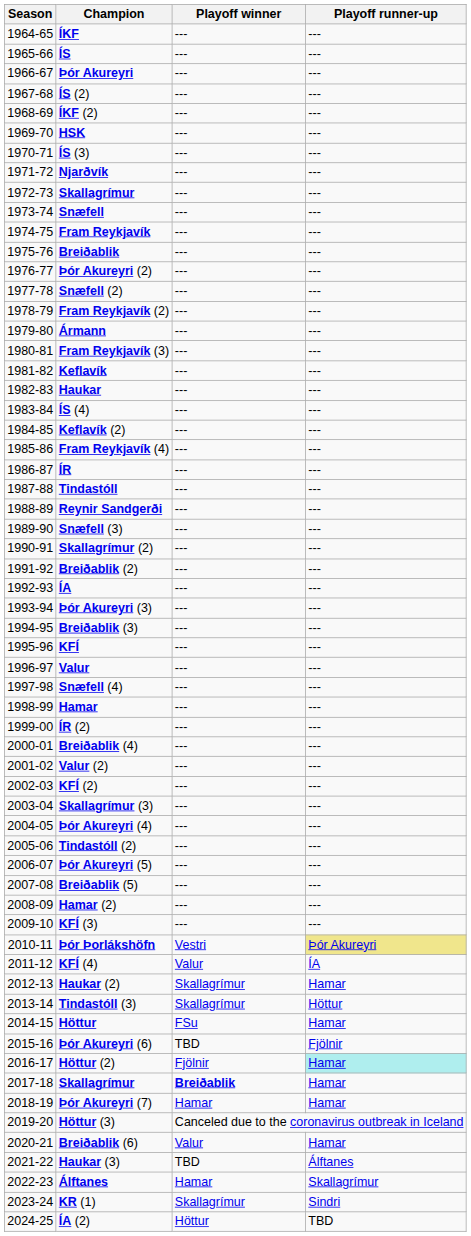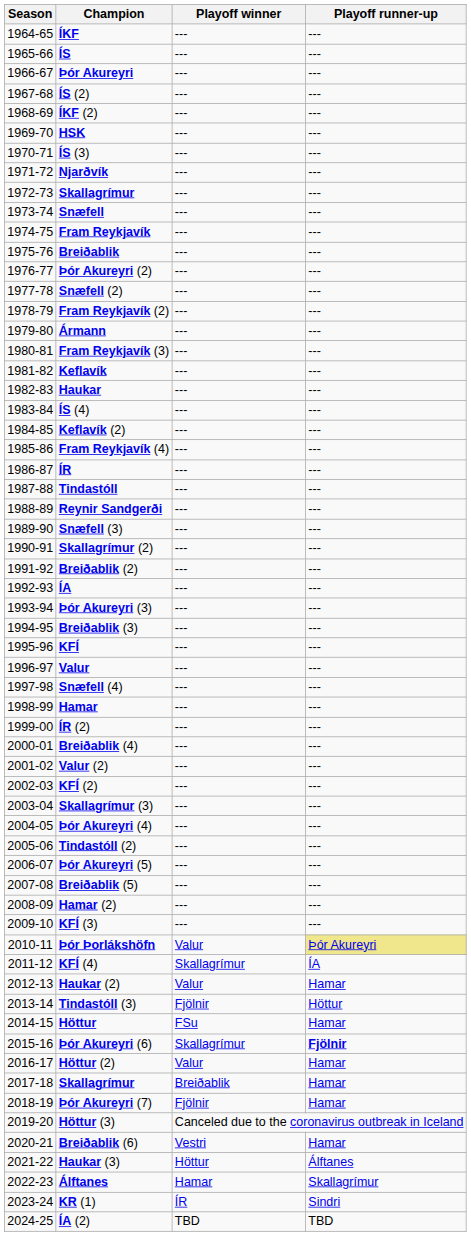 <table class="wikitable">
 <tr>
 <th>Season</th>
 <th>Champion</th>
 <th>Playoff winner</th>
 <th>Playoff runner-up</th>
 </tr>
 <tr>
 <td style="text-align:center;">1964-65</td>
 <td><strong><a href='#'>ÍKF</a></strong></td>
 <td>---</td>
 <td>---</td>
 </tr>
 <tr>
 <td style="text-align:center;">1965-66</td>
 <td><strong><a href='#'>ÍS</a></strong></td>
 <td>---</td>
 <td>---</td>
 </tr>
 <tr>
 <td style="text-align:center;">1966-67</td>
 <td><strong><a href='#'>Þór Akureyri</a></strong></td>
 <td>---</td>
 <td>---</td>
 </tr>
 <tr>
 <td style="text-align:center;">1967-68</td>
 <td><strong><a href='#'>ÍS</a></strong> (2)</td>
 <td>---</td>
 <td>---</td>
 </tr>
 <tr>
 <td style="text-align:center;">1968-69</td>
 <td><strong><a href='#'>ÍKF</a></strong> (2)</td>
 <td>---</td>
 <td>---</td>
 </tr>
 <tr>
 <td style="text-align:center;">1969-70</td>
 <td><strong><a href='#'>HSK</a></strong></td>
 <td>---</td>
 <td>---</td>
 </tr>
 <tr>
 <td style="text-align:center;">1970-71</td>
 <td><strong><a href='#'>ÍS</a></strong> (3)</td>
 <td>---</td>
 <td>---</td>
 </tr>
 <tr>
 <td style="text-align:center;">1971-72</td>
 <td><strong><a href='#'>Njarðvík</a></strong></td>
 <td>---</td>
 <td>---</td>
 </tr>
 <tr>
 <td style="text-align:center;">1972-73</td>
 <td><strong><a href='#'>Skallagrímur</a></strong></td>
 <td>---</td>
 <td>---</td>
 </tr>
 <tr>
 <td style="text-align:center;">1973-74</td>
 <td><strong><a href='#'>Snæfell</a></strong></td>
 <td>---</td>
 <td>---</td>
 </tr>
 <tr>
 <td style="text-align:center;">1974-75</td>
 <td><strong><a href='#'>Fram Reykjavík</a></strong></td>
 <td>---</td>
 <td>---</td>
 </tr>
 <tr>
 <td style="text-align:center;">1975-76</td>
 <td><strong><a href='#'>Breiðablik</a></strong></td>
 <td>---</td>
 <td>---</td>
 </tr>
 <tr>
 <td style="text-align:center;">1976-77</td>
 <td><strong><a href='#'>Þór Akureyri</a></strong> (2)</td>
 <td>---</td>
 <td>---</td>
 </tr>
 <tr>
 <td style="text-align:center;">1977-78</td>
 <td><strong><a href='#'>Snæfell</a></strong> (2)</td>
 <td>---</td>
 <td>---</td>
 </tr>
 <tr>
 <td style="text-align:center;">1978-79</td>
 <td><strong><a href='#'>Fram Reykjavík</a></strong> (2)</td>
 <td>---</td>
 <td>---</td>
 </tr>
 <tr>
 <td style="text-align:center;">1979-80</td>
 <td><strong><a href='#'>Ármann</a></strong></td>
 <td>---</td>
 <td>---</td>
 </tr>
 <tr>
 <td style="text-align:center;">1980-81</td>
 <td><strong><a href='#'>Fram Reykjavík</a></strong> (3)</td>
 <td>---</td>
 <td>---</td>
 </tr>
 <tr>
 <td style="text-align:center;">1981-82</td>
 <td><strong><a href='#'>Keflavík</a></strong></td>
 <td>---</td>
 <td>---</td>
 </tr>
 <tr>
 <td style="text-align:center;">1982-83</td>
 <td><strong><a href='#'>Haukar</a></strong></td>
 <td>---</td>
 <td>---</td>
 </tr>
 <tr>
 <td style="text-align:center;">1983-84</td>
 <td><strong><a href='#'>ÍS</a></strong> (4)</td>
 <td>---</td>
 <td>---</td>
 </tr>
 <tr>
 <td style="text-align:center;">1984-85</td>
 <td><strong><a href='#'>Keflavík</a></strong> (2)</td>
 <td>---</td>
 <td>---</td>
 </tr>
 <tr>
 <td style="text-align:center;">1985-86</td>
 <td><strong><a href='#'>Fram Reykjavík</a></strong> (4)</td>
 <td>---</td>
 <td>---</td>
 </tr>
 <tr>
 <td style="text-align:center;">1986-87</td>
 <td><strong><a href='#'>ÍR</a></strong></td>
 <td>---</td>
 <td>---</td>
 </tr>
 <tr>
 <td style="text-align:center;">1987-88</td>
 <td><strong><a href='#'>Tindastóll</a></strong></td>
 <td>---</td>
 <td>---</td>
 </tr>
 <tr>
 <td style="text-align:center;">1988-89</td>
 <td><strong><a href='#'>Reynir Sandgerði</a></strong></td>
 <td>---</td>
 <td>---</td>
 </tr>
 <tr>
 <td style="text-align:center;">1989-90</td>
 <td><strong><a href='#'>Snæfell</a></strong> (3)</td>
 <td>---</td>
 <td>---</td>
 </tr>
 <tr>
 <td style="text-align:center;">1990-91</td>
 <td><strong><a href='#'>Skallagrímur</a></strong> (2)</td>
 <td>---</td>
 <td>---</td>
 </tr>
 <tr>
 <td style="text-align:center;">1991-92</td>
 <td><strong><a href='#'>Breiðablik</a></strong> (2)</td>
 <td>---</td>
 <td>---</td>
 </tr>
 <tr>
 <td style="text-align:center;">1992-93</td>
 <td><strong><a href='#'>ÍA</a></strong></td>
 <td>---</td>
 <td>---</td>
 </tr>
 <tr>
 <td style="text-align:center;">1993-94</td>
 <td><strong><a href='#'>Þór Akureyri</a></strong> (3)</td>
 <td>---</td>
 <td>---</td>
 </tr>
 <tr>
 <td style="text-align:center;">1994-95</td>
 <td><strong><a href='#'>Breiðablik</a></strong> (3)</td>
 <td>---</td>
 <td>---</td>
 </tr>
 <tr>
 <td style="text-align:center;">1995-96</td>
 <td><strong><a href='#'>KFÍ</a></strong></td>
 <td>---</td>
 <td>---</td>
 </tr>
 <tr>
 <td style="text-align:center;">1996-97</td>
 <td><strong><a href='#'>Valur</a></strong></td>
 <td>---</td>
 <td>---</td>
 </tr>
 <tr>
 <td style="text-align:center;">1997-98</td>
 <td><strong><a href='#'>Snæfell</a></strong> (4)</td>
 <td>---</td>
 <td>---</td>
 </tr>
 <tr>
 <td style="text-align:center;">1998-99</td>
 <td><strong><a href='#'>Hamar</a></strong></td>
 <td>---</td>
 <td>---</td>
 </tr>
 <tr>
 <td style="text-align:center;">1999-00</td>
 <td><strong><a href='#'>ÍR</a></strong> (2)</td>
 <td>---</td>
 <td>---</td>
 </tr>
 <tr>
 <td style="text-align:center;">2000-01</td>
 <td><strong><a href='#'>Breiðablik</a></strong> (4)</td>
 <td>---</td>
 <td>---</td>
 </tr>
 <tr>
 <td style="text-align:center;">2001-02</td>
 <td><strong><a href='#'>Valur</a></strong> (2)</td>
 <td>---</td>
 <td>---</td>
 </tr>
 <tr>
 <td style="text-align:center;">2002-03</td>
 <td><strong><a href='#'>KFÍ</a></strong> (2)</td>
 <td>---</td>
 <td>---</td>
 </tr>
 <tr>
 <td style="text-align:center;">2003-04</td>
 <td><strong><a href='#'>Skallagrímur</a></strong> (3)</td>
 <td>---</td>
 <td>---</td>
 </tr>
 <tr>
 <td style="text-align:center;">2004-05</td>
 <td><strong><a href='#'>Þór Akureyri</a></strong> (4)</td>
 <td>---</td>
 <td>---</td>
 </tr>
 <tr>
 <td style="text-align:center;">2005-06</td>
 <td><strong><a href='#'>Tindastóll</a></strong> (2)</td>
 <td>---</td>
 <td>---</td>
 </tr>
 <tr>
 <td style="text-align:center;">2006-07</td>
 <td><strong><a href='#'>Þór Akureyri</a></strong> (5)</td>
 <td>---</td>
 <td>---</td>
 </tr>
 <tr>
 <td style="text-align:center;">2007-08</td>
 <td><strong><a href='#'>Breiðablik</a></strong> (5)</td>
 <td>---</td>
 <td>---</td>
 </tr>
 <tr>
 <td style="text-align:center;">2008-09</td>
 <td><strong><a href='#'>Hamar</a></strong> (2)</td>
 <td>---</td>
 <td>---</td>
 </tr>
 <tr>
 <td style="text-align:center;">2009-10</td>
 <td><strong><a href='#'>KFÍ</a></strong> (3)</td>
 <td>---</td>
 <td>---</td>
 </tr>
 <tr>
 <td style="text-align:center;">2010-11</td>
 <td><strong><a href='#'>Þór Þorlákshöfn</a></strong></td>
-<td><a href='#'>Vestri</a></td>
+<td><a href='#'>Valur</a></td>
 <td style="background: khaki;"><a href='#'>Þór Akureyri</a></td>
 </tr>
 <tr>
 <td style="text-align:center;">2011-12</td>
 <td><strong><a href='#'>KFÍ</a></strong> (4)</td>
-<td><a href='#'>Valur</a></td>
+<td><a href='#'>Skallagrímur</a></td>
 <td><a href='#'>ÍA</a></td>
 </tr>
 <tr>
 <td style="text-align:center;">2012-13</td>
 <td><strong><a href='#'>Haukar</a></strong> (2)</td>
-<td><a href='#'>Skallagrímur</a></td>
+<td><a href='#'>Valur</a></td>
 <td><a href='#'>Hamar</a></td>
 </tr>
 <tr>
 <td style="text-align:center;">2013-14</td>
 <td><strong><a href='#'>Tindastóll</a></strong> (3)</td>
-<td><a href='#'>Skallagrímur</a></td>
+<td><a href='#'>Fjölnir</a></td>
 <td><a href='#'>Höttur</a></td>
 </tr>
 <tr>
 <td style="text-align:center;">2014-15</td>
 <td><strong><a href='#'>Höttur</a></strong></td>
 <td><a href='#'>FSu</a></td>
 <td><a href='#'>Hamar</a></td>
 </tr>
 <tr>
 <td style="text-align:center;">2015-16</td>
 <td><strong><a href='#'>Þór Akureyri</a></strong> (6)</td>
-<td>TBD</td>
-<td><a href='#'>Fjölnir</a></td>
+<td><a href='#'>Skallagrímur</a></td>
+<td><strong><a href='#'>Fjölnir</a></strong></td>
 </tr>
 <tr>
 <td style="text-align:center;">2016-17</td>
 <td><strong><a href='#'>Höttur</a></strong> (2)</td>
-<td><a href='#'>Fjölnir</a></td>
-<td style="background: paleturquoise;"><a href='#'>Hamar</a></td>
+<td><a href='#'>Valur</a></td>
+<td><a href='#'>Hamar</a></td>
 </tr>
 <tr>
 <td style="text-align:center;">2017-18</td>
 <td><strong><a href='#'>Skallagrímur</a></strong></td>
-<td><strong><a href='#'>Breiðablik</a></strong></td>
+<td><a href='#'>Breiðablik</a></td>
 <td><a href='#'>Hamar</a></td>
 </tr>
 <tr>
 <td style="text-align:center;">2018-19</td>
 <td><strong><a href='#'>Þór Akureyri</a></strong> (7)</td>
-<td><a href='#'>Hamar</a></td>
+<td><a href='#'>Fjölnir</a></td>
 <td><a href='#'>Hamar</a></td>
 </tr>
 <tr>
 <td style="text-align:center;">2019-20</td>
 <td><strong><a href='#'>Höttur</a></strong> (3)</td>
 <td colspan=2>Canceled due to the <a href='#'>coronavirus outbreak in Iceland</a></td>
 </tr>
 <tr>
 <td style="text-align:center;">2020-21</td>
 <td><strong><a href='#'>Breiðablik</a></strong> (6)</td>
-<td><a href='#'>Valur</a></td>
+<td><a href='#'>Vestri</a></td>
 <td><a href='#'>Hamar</a></td>
 </tr>
 <tr>
 <td style="text-align:center;">2021-22</td>
 <td><strong><a href='#'>Haukar</a></strong> (3)</td>
-<td>TBD</td>
+<td><a href='#'>Höttur</a></td>
 <td><a href='#'>Álftanes</a></td>
 </tr>
 <tr>
 <td style="text-align:center;">2022-23</td>
 <td><strong><a href='#'>Álftanes</a></strong></td>
 <td><a href='#'>Hamar</a></td>
 <td><a href='#'>Skallagrímur</a></td>
 </tr>
 <tr>
 <td style="text-align:center;">2023-24</td>
 <td><strong><a href='#'>KR</a></strong> (1)</td>
-<td><a href='#'>Skallagrímur</a></td>
+<td><a href='#'>ÍR</a></td>
 <td><a href='#'>Sindri</a></td>
 </tr>
 <tr>
 <td style="text-align:center;">2024-25</td>
 <td><strong><a href='#'>ÍA</a></strong> (2)</td>
-<td><a href='#'>Höttur</a></td>
+<td>TBD</td>
 <td>TBD</td>
 </tr>
 </table>
